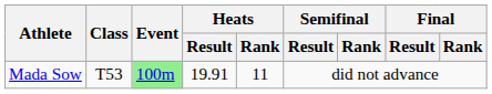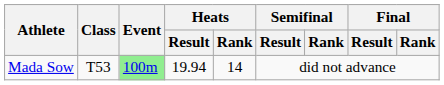 <table class=wikitable style="font-size:90%">
 <tr>
 <th rowspan="2">Athlete</th>
 <th rowspan="2">Class</th>
 <th rowspan="2">Event</th>
 <th colspan="2">Heats</th>
 <th colspan="2">Semifinal</th>
 <th colspan="2">Final</th>
 </tr>
 <tr>
 <th>Result</th>
 <th>Rank</th>
 <th>Result</th>
 <th>Rank</th>
 <th>Result</th>
 <th>Rank</th>
 </tr>
 <tr>
 <td><a href='#'>Mada Sow</a></td>
 <td style="text-align:center;">T53</td>
 <td style="background: lightgreen;"><a href='#'>100m</a></td>
-<td style="text-align:center;">19.91</td>
-<td style="text-align:center;">11</td>
+<td style="text-align:center;">19.94</td>
+<td style="text-align:center;">14</td>
 <td style="text-align:center;" colspan="4">did not advance</td>
 </tr>
 </table>
